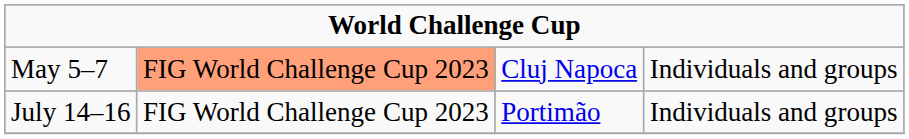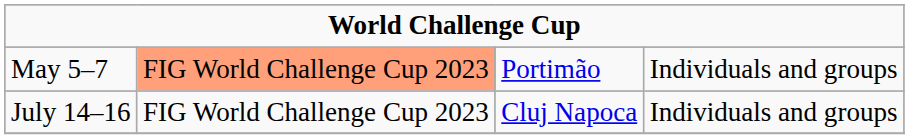 <table class="wikitable">
 <tr>
 <td colspan="4" style="text-align:center;"><strong>World Challenge Cup</strong></td>
 </tr>
 <tr>
 <td>May 5–7</td>
 <td style="background: lightsalmon;">FIG World Challenge Cup 2023</td>
-<td>  <a href='#'>Cluj Napoca</a></td>
+<td>  <a href='#'>Portimão</a></td>
 <td>Individuals and groups</td>
 </tr>
 <tr>
 <td>July 14–16</td>
 <td>FIG World Challenge Cup 2023</td>
-<td>  <a href='#'>Portimão</a></td>
+<td>  <a href='#'>Cluj Napoca</a></td>
 <td>Individuals and groups</td>
 </tr>
 <tr>
 </tr>
 </table>
